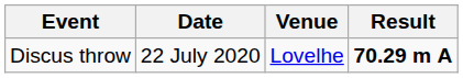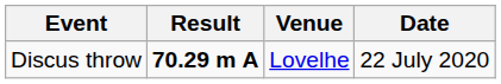 <table class="wikitable">
 <tr>
 <th>Event</th>
+<th>Result</th>
+<th>Venue</th>
 <th>Date</th>
-<th>Venue</th>
-<th>Result</th>
 </tr>
 <tr>
 <td>Discus throw</td>
+<td><strong> 70.29 m</strong> <strong></strong> <strong>A</strong></td>
+<td> <a href='#'>Lovelhe</a></td>
 <td>22 July 2020</td>
-<td> <a href='#'>Lovelhe</a></td>
-<td><strong> 70.29 m</strong> <strong></strong> <strong>A</strong></td>
 </tr>
 </table>
